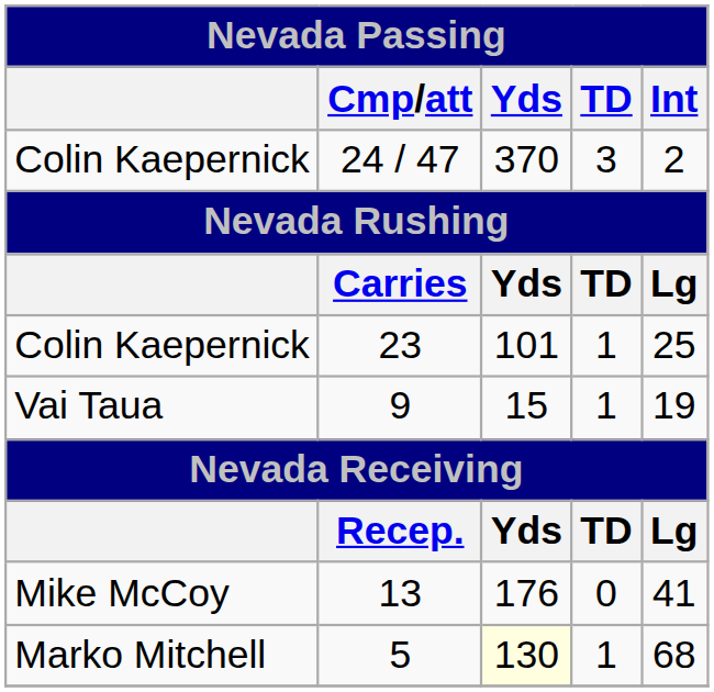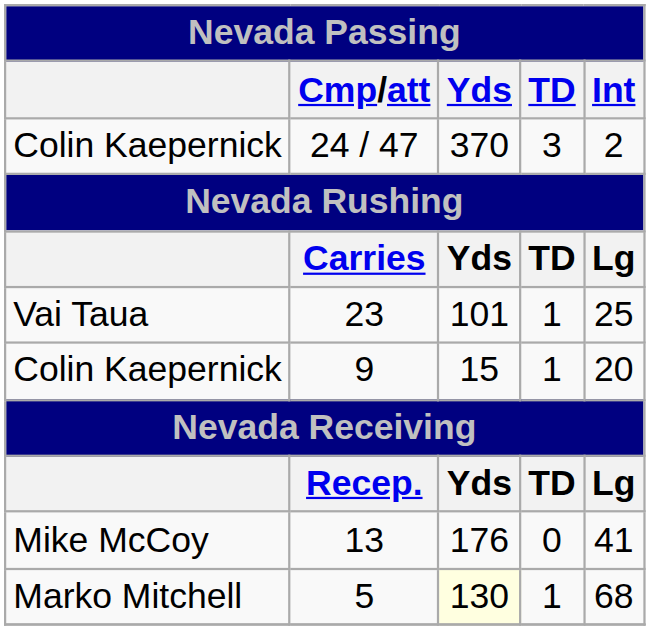 <table class="wikitable" style="text-align: center;">
 <tr>
 <th colspan="5" style="background:navy; color:silver">Nevada Passing</th>
 </tr>
 <tr>
 <th></th>
 <th><a href='#'>Cmp</a>/<a href='#'>att</a></th>
 <th><a href='#'>Yds</a></th>
 <th><a href='#'>TD</a></th>
 <th><a href='#'>Int</a></th>
 </tr>
 <tr>
 <td align="left">Colin Kaepernick</td>
 <td>24 / 47</td>
 <td>370</td>
 <td>3</td>
 <td>2</td>
 </tr>
 <tr>
 <th colspan="5" style="background:navy;color:silver">Nevada Rushing</th>
 </tr>
 <tr>
 <th></th>
 <th><a href='#'>Carries</a></th>
 <th>Yds</th>
 <th>TD</th>
 <th>Lg</th>
 </tr>
 <tr>
-<td align="left">Colin Kaepernick</td>
+<td align="left">Vai Taua</td>
 <td>23</td>
 <td>101</td>
 <td>1</td>
 <td>25</td>
 </tr>
 <tr>
-<td align="left">Vai Taua</td>
+<td align="left">Colin Kaepernick</td>
 <td>9</td>
 <td>15</td>
 <td>1</td>
-<td>19</td>
+<td>20</td>
 </tr>
 <tr>
 <th colspan="5" style="background:navy;color:silver">Nevada Receiving</th>
 </tr>
 <tr>
 <th></th>
 <th><a href='#'>Recep.</a></th>
 <th>Yds</th>
 <th>TD</th>
 <th>Lg</th>
 </tr>
 <tr>
 <td align="left">Mike McCoy</td>
 <td>13</td>
 <td>176</td>
 <td>0</td>
 <td>41</td>
 </tr>
 <tr>
 <td align="left">Marko Mitchell</td>
 <td>5</td>
 <td style="background: lightyellow;">130</td>
 <td>1</td>
 <td>68</td>
 </tr>
 <tr>
 </tr>
 </table>
